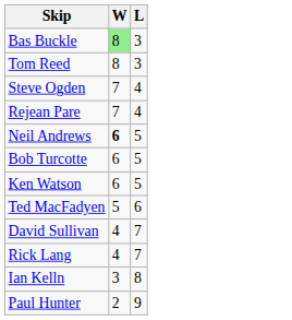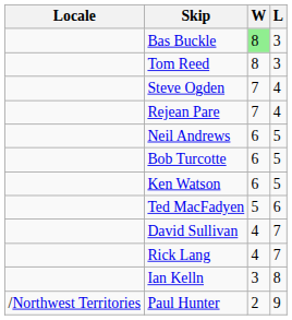 <table class="wikitable" border="1">
 <tr>
+<th>Locale</th>
 <th>Skip</th>
 <th>W</th>
 <th>L</th>
 </tr>
 <tr>
+<td></td>
 <td><a href='#'>Bas Buckle</a></td>
 <td style="background: lightgreen;">8</td>
 <td>3</td>
 </tr>
 <tr>
+<td></td>
 <td><a href='#'>Tom Reed</a></td>
 <td>8</td>
 <td>3</td>
 </tr>
 <tr>
+<td></td>
 <td><a href='#'>Steve Ogden</a></td>
 <td>7</td>
 <td>4</td>
 </tr>
 <tr>
+<td></td>
 <td><a href='#'>Rejean Pare</a></td>
 <td>7</td>
 <td>4</td>
 </tr>
 <tr>
+<td></td>
 <td><a href='#'>Neil Andrews</a></td>
-<td><strong>6</strong></td>
+<td>6</td>
 <td>5</td>
 </tr>
 <tr>
+<td></td>
 <td><a href='#'>Bob Turcotte</a></td>
 <td>6</td>
 <td>5</td>
 </tr>
 <tr>
+<td></td>
 <td><a href='#'>Ken Watson</a></td>
 <td>6</td>
 <td>5</td>
 </tr>
 <tr>
+<td></td>
 <td><a href='#'>Ted MacFadyen</a></td>
 <td>5</td>
 <td>6</td>
 </tr>
 <tr>
+<td></td>
 <td><a href='#'>David Sullivan</a></td>
 <td>4</td>
 <td>7</td>
 </tr>
 <tr>
+<td></td>
 <td><a href='#'>Rick Lang</a></td>
 <td>4</td>
 <td>7</td>
 </tr>
 <tr>
+<td></td>
 <td><a href='#'>Ian Kelln</a></td>
 <td>3</td>
 <td>8</td>
 </tr>
 <tr>
+<td>/<a href='#'>Northwest Territories</a></td>
 <td><a href='#'>Paul Hunter</a></td>
 <td>2</td>
 <td>9</td>
 </tr>
 </table>
